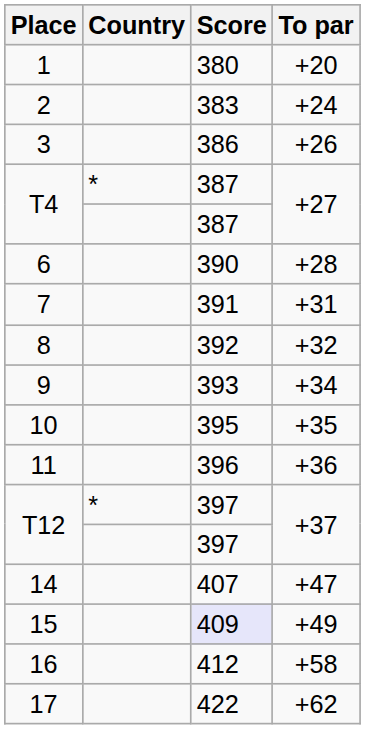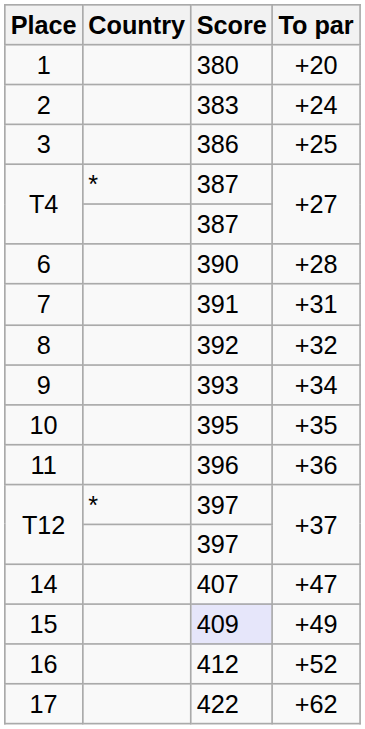 <table class="wikitable" style="font-size:95%;">
 <tr>
 <th>Place</th>
 <th>Country</th>
 <th>Score</th>
 <th>To par</th>
 </tr>
 <tr>
 <td align=center>1</td>
 <td></td>
 <td>380</td>
 <td align=center>+20</td>
 </tr>
 <tr>
 <td align=center>2</td>
 <td></td>
 <td>383</td>
 <td align=center>+24</td>
 </tr>
 <tr>
 <td align=center>3</td>
 <td></td>
 <td>386</td>
-<td align=center>+26</td>
+<td align=center>+25</td>
 </tr>
 <tr>
 <td rowspan="2" align=center>T4</td>
 <td> *</td>
 <td>387</td>
 <td rowspan="2" align=center>+27</td>
 </tr>
 <tr>
 <td></td>
 <td>387</td>
 </tr>
 <tr>
 <td align=center>6</td>
 <td></td>
 <td>390</td>
 <td align=center>+28</td>
 </tr>
 <tr>
 <td align=center>7</td>
 <td></td>
 <td>391</td>
 <td align=center>+31</td>
 </tr>
 <tr>
 <td align=center>8</td>
 <td></td>
 <td>392</td>
 <td align=center>+32</td>
 </tr>
 <tr>
 <td align=center>9</td>
 <td></td>
 <td>393</td>
 <td align=center>+34</td>
 </tr>
 <tr>
 <td align=center>10</td>
 <td></td>
 <td>395</td>
 <td align=center>+35</td>
 </tr>
 <tr>
 <td align=center>11</td>
 <td></td>
 <td>396</td>
 <td align=center>+36</td>
 </tr>
 <tr>
 <td rowspan="2" align=center>T12</td>
 <td> *</td>
 <td>397</td>
 <td rowspan="2" align=center>+37</td>
 </tr>
 <tr>
 <td></td>
 <td>397</td>
 </tr>
 <tr>
 <td align=center>14</td>
 <td></td>
 <td>407</td>
 <td align=center>+47</td>
 </tr>
 <tr>
 <td align=center>15</td>
 <td></td>
 <td style="background: lavender;">409</td>
 <td align=center>+49</td>
 </tr>
 <tr>
 <td align="center">16</td>
 <td></td>
 <td>412</td>
-<td align=center>+58</td>
+<td align=center>+52</td>
 </tr>
 <tr>
 <td align=center>17</td>
 <td></td>
 <td>422</td>
 <td align=center>+62</td>
 </tr>
 </table>
